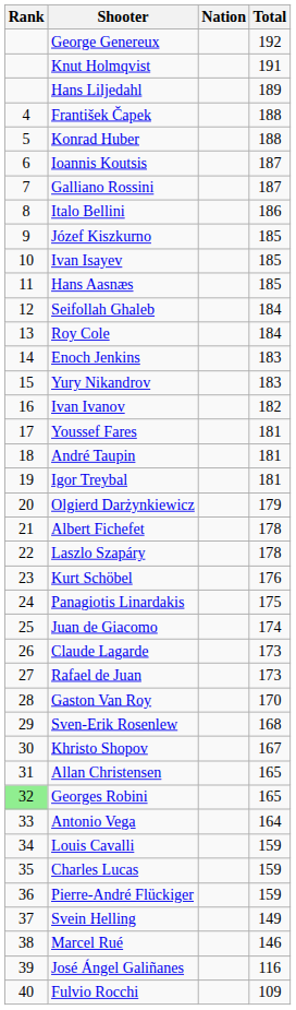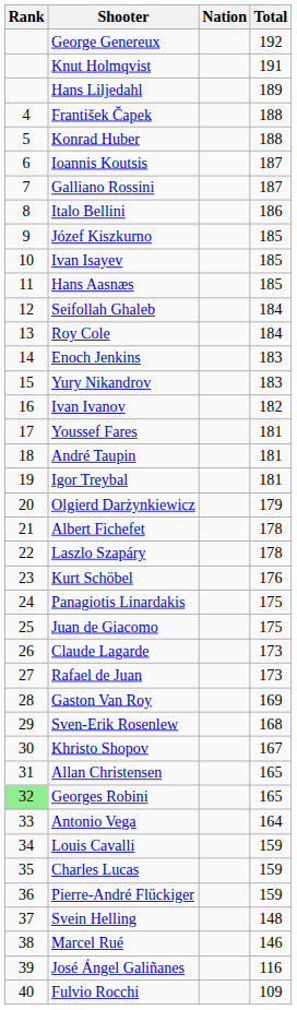 <table class="wikitable sortable" style="text-align:center">
 <tr>
 <th>Rank</th>
 <th>Shooter</th>
 <th>Nation</th>
 <th>Total</th>
 </tr>
 <tr>
 <td></td>
 <td align=left><a href='#'>George Genereux</a></td>
 <td align=left></td>
 <td>192</td>
 </tr>
 <tr>
 <td></td>
 <td align=left><a href='#'>Knut Holmqvist</a></td>
 <td align=left></td>
 <td>191</td>
 </tr>
 <tr>
 <td></td>
 <td align=left><a href='#'>Hans Liljedahl</a></td>
 <td align=left></td>
 <td>189</td>
 </tr>
 <tr>
 <td>4</td>
 <td align=left><a href='#'>František Čapek</a></td>
 <td align=left></td>
 <td>188</td>
 </tr>
 <tr>
 <td>5</td>
 <td align=left><a href='#'>Konrad Huber</a></td>
 <td align=left></td>
 <td>188</td>
 </tr>
 <tr>
 <td>6</td>
 <td align=left><a href='#'>Ioannis Koutsis</a></td>
 <td align=left></td>
 <td>187</td>
 </tr>
 <tr>
 <td>7</td>
 <td align=left><a href='#'>Galliano Rossini</a></td>
 <td align=left></td>
 <td>187</td>
 </tr>
 <tr>
 <td>8</td>
 <td align=left><a href='#'>Italo Bellini</a></td>
 <td align=left></td>
 <td>186</td>
 </tr>
 <tr>
 <td>9</td>
 <td align=left><a href='#'>Józef Kiszkurno</a></td>
 <td align=left></td>
 <td>185</td>
 </tr>
 <tr>
 <td>10</td>
 <td align=left><a href='#'>Ivan Isayev</a></td>
 <td align=left></td>
 <td>185</td>
 </tr>
 <tr>
 <td>11</td>
 <td align=left><a href='#'>Hans Aasnæs</a></td>
 <td align=left></td>
 <td>185</td>
 </tr>
 <tr>
 <td>12</td>
 <td align=left><a href='#'>Seifollah Ghaleb</a></td>
 <td align=left></td>
 <td>184</td>
 </tr>
 <tr>
 <td>13</td>
 <td align=left><a href='#'>Roy Cole</a></td>
 <td align=left></td>
 <td>184</td>
 </tr>
 <tr>
 <td>14</td>
 <td align=left><a href='#'>Enoch Jenkins</a></td>
 <td align=left></td>
 <td>183</td>
 </tr>
 <tr>
 <td>15</td>
 <td align=left><a href='#'>Yury Nikandrov</a></td>
 <td align=left></td>
 <td>183</td>
 </tr>
 <tr>
 <td>16</td>
 <td align=left><a href='#'>Ivan Ivanov</a></td>
 <td align=left></td>
 <td>182</td>
 </tr>
 <tr>
 <td>17</td>
 <td align=left><a href='#'>Youssef Fares</a></td>
 <td align=left></td>
 <td>181</td>
 </tr>
 <tr>
 <td>18</td>
 <td align=left><a href='#'>André Taupin</a></td>
 <td align=left></td>
 <td>181</td>
 </tr>
 <tr>
 <td>19</td>
 <td align=left><a href='#'>Igor Treybal</a></td>
 <td align=left></td>
 <td>181</td>
 </tr>
 <tr>
 <td>20</td>
 <td align=left><a href='#'>Olgierd Darżynkiewicz</a></td>
 <td align=left></td>
 <td>179</td>
 </tr>
 <tr>
 <td>21</td>
 <td align=left><a href='#'>Albert Fichefet</a></td>
 <td align=left></td>
 <td>178</td>
 </tr>
 <tr>
 <td>22</td>
 <td align=left><a href='#'>Laszlo Szapáry</a></td>
 <td align=left></td>
 <td>178</td>
 </tr>
 <tr>
 <td>23</td>
 <td align=left><a href='#'>Kurt Schöbel</a></td>
 <td align=left></td>
 <td>176</td>
 </tr>
 <tr>
 <td>24</td>
 <td align=left><a href='#'>Panagiotis Linardakis</a></td>
 <td align=left></td>
 <td>175</td>
 </tr>
 <tr>
 <td>25</td>
 <td align=left><a href='#'>Juan de Giacomo</a></td>
 <td align=left></td>
-<td>174</td>
+<td>175</td>
 </tr>
 <tr>
 <td>26</td>
 <td align=left><a href='#'>Claude Lagarde</a></td>
 <td align=left></td>
 <td>173</td>
 </tr>
 <tr>
 <td>27</td>
 <td align=left><a href='#'>Rafael de Juan</a></td>
 <td align=left></td>
 <td>173</td>
 </tr>
 <tr>
 <td>28</td>
 <td align=left><a href='#'>Gaston Van Roy</a></td>
 <td align=left></td>
-<td>170</td>
+<td>169</td>
 </tr>
 <tr>
 <td>29</td>
 <td align=left><a href='#'>Sven-Erik Rosenlew</a></td>
 <td align=left></td>
 <td>168</td>
 </tr>
 <tr>
 <td>30</td>
 <td align=left><a href='#'>Khristo Shopov</a></td>
 <td align=left></td>
 <td>167</td>
 </tr>
 <tr>
 <td>31</td>
 <td align=left><a href='#'>Allan Christensen</a></td>
 <td align=left></td>
 <td>165</td>
 </tr>
 <tr>
 <td style="background: lightgreen;">32</td>
 <td align=left><a href='#'>Georges Robini</a></td>
 <td align=left></td>
 <td>165</td>
 </tr>
 <tr>
 <td>33</td>
 <td align=left><a href='#'>Antonio Vega</a></td>
 <td align=left></td>
 <td>164</td>
 </tr>
 <tr>
 <td>34</td>
 <td align=left><a href='#'>Louis Cavalli</a></td>
 <td align=left></td>
 <td>159</td>
 </tr>
 <tr>
 <td>35</td>
 <td align=left><a href='#'>Charles Lucas</a></td>
 <td align=left></td>
 <td>159</td>
 </tr>
 <tr>
 <td>36</td>
 <td align=left><a href='#'>Pierre-André Flückiger</a></td>
 <td align=left></td>
 <td>159</td>
 </tr>
 <tr>
 <td>37</td>
 <td align=left><a href='#'>Svein Helling</a></td>
 <td align=left></td>
-<td>149</td>
+<td>148</td>
 </tr>
 <tr>
 <td>38</td>
 <td align=left><a href='#'>Marcel Rué</a></td>
 <td align=left></td>
 <td>146</td>
 </tr>
 <tr>
 <td>39</td>
 <td align=left><a href='#'>José Ángel Galiñanes</a></td>
 <td align=left></td>
 <td>116</td>
 </tr>
 <tr>
 <td>40</td>
 <td align=left><a href='#'>Fulvio Rocchi</a></td>
 <td align=left></td>
 <td>109</td>
 </tr>
 </table>
